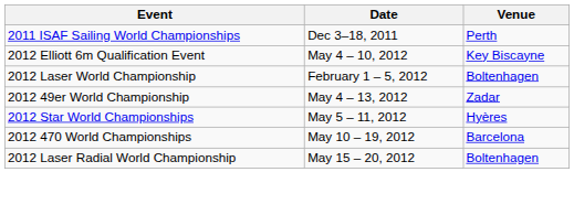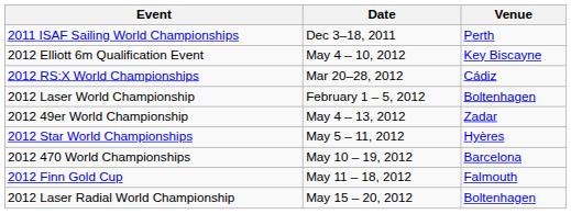 <table class="wikitable" width=700>
 <tr>
 <th>Event</th>
 <th>Date</th>
 <th>Venue</th>
 </tr>
 <tr>
 <td><a href='#'>2011 ISAF Sailing World Championships</a></td>
 <td>Dec 3–18, 2011</td>
 <td> <a href='#'>Perth</a></td>
 </tr>
 <tr>
 <td>2012 Elliott 6m Qualification Event</td>
 <td>May 4 – 10, 2012</td>
 <td> <a href='#'>Key Biscayne</a></td>
+</tr>
+<tr>
+<td><a href='#'>2012 RS:X World Championships</a></td>
+<td>Mar 20–28, 2012</td>
+<td> <a href='#'>Cádiz</a></td>
 </tr>
 <tr>
 <td>2012 Laser World Championship</td>
 <td>February 1 – 5, 2012</td>
 <td> <a href='#'>Boltenhagen</a></td>
 </tr>
 <tr>
 <td>2012 49er World Championship</td>
 <td>May 4 – 13, 2012</td>
 <td> <a href='#'>Zadar</a></td>
 </tr>
 <tr>
 <td><a href='#'>2012 Star World Championships</a></td>
 <td>May 5 – 11, 2012</td>
 <td> <a href='#'>Hyères</a></td>
 </tr>
 <tr>
 <td>2012 470 World Championships</td>
 <td>May 10 – 19, 2012</td>
 <td> <a href='#'>Barcelona</a></td>
 </tr>
 <tr>
+<td><a href='#'>2012 Finn Gold Cup</a></td>
+<td>May 11 – 18, 2012</td>
+<td> <a href='#'>Falmouth</a></td>
+</tr>
+<tr>
 <td>2012 Laser Radial World Championship</td>
 <td>May 15 – 20, 2012</td>
 <td> <a href='#'>Boltenhagen</a></td>
 </tr>
 </table>
